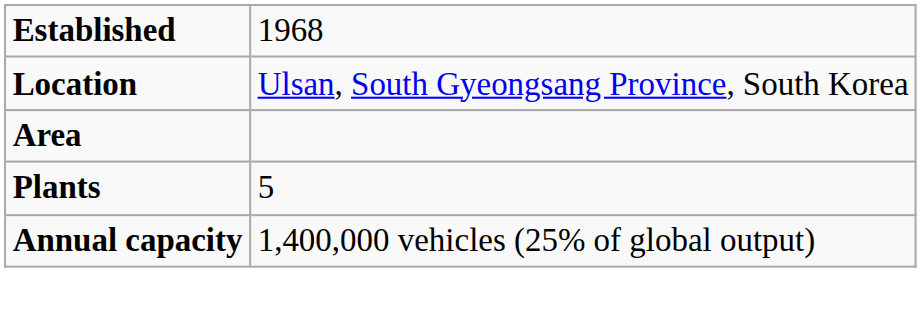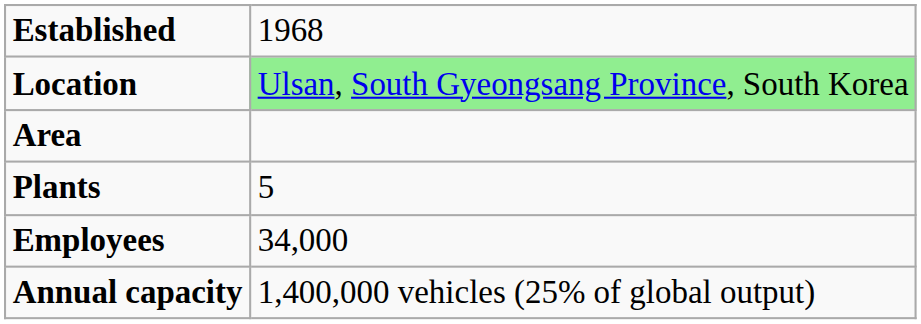 <table class="wikitable">
 <tr>
 <td><strong>Established</strong></td>
 <td>1968</td>
 </tr>
 <tr>
 <td><strong>Location</strong></td>
-<td><a href='#'>Ulsan</a>, <a href='#'>South Gyeongsang Province</a>, South Korea</td>
+<td style="background: lightgreen;"><a href='#'>Ulsan</a>, <a href='#'>South Gyeongsang Province</a>, South Korea</td>
 </tr>
 <tr>
 <td><strong>Area</strong></td>
 <td></td>
 </tr>
 <tr>
 <td><strong>Plants</strong></td>
 <td>5</td>
 </tr>
 <tr>
+<td><strong>Employees</strong></td>
+<td>34,000</td>
+</tr>
+<tr>
 <td><strong>Annual capacity</strong></td>
 <td>1,400,000 vehicles (25% of global output)</td>
 </tr>
 </table>
